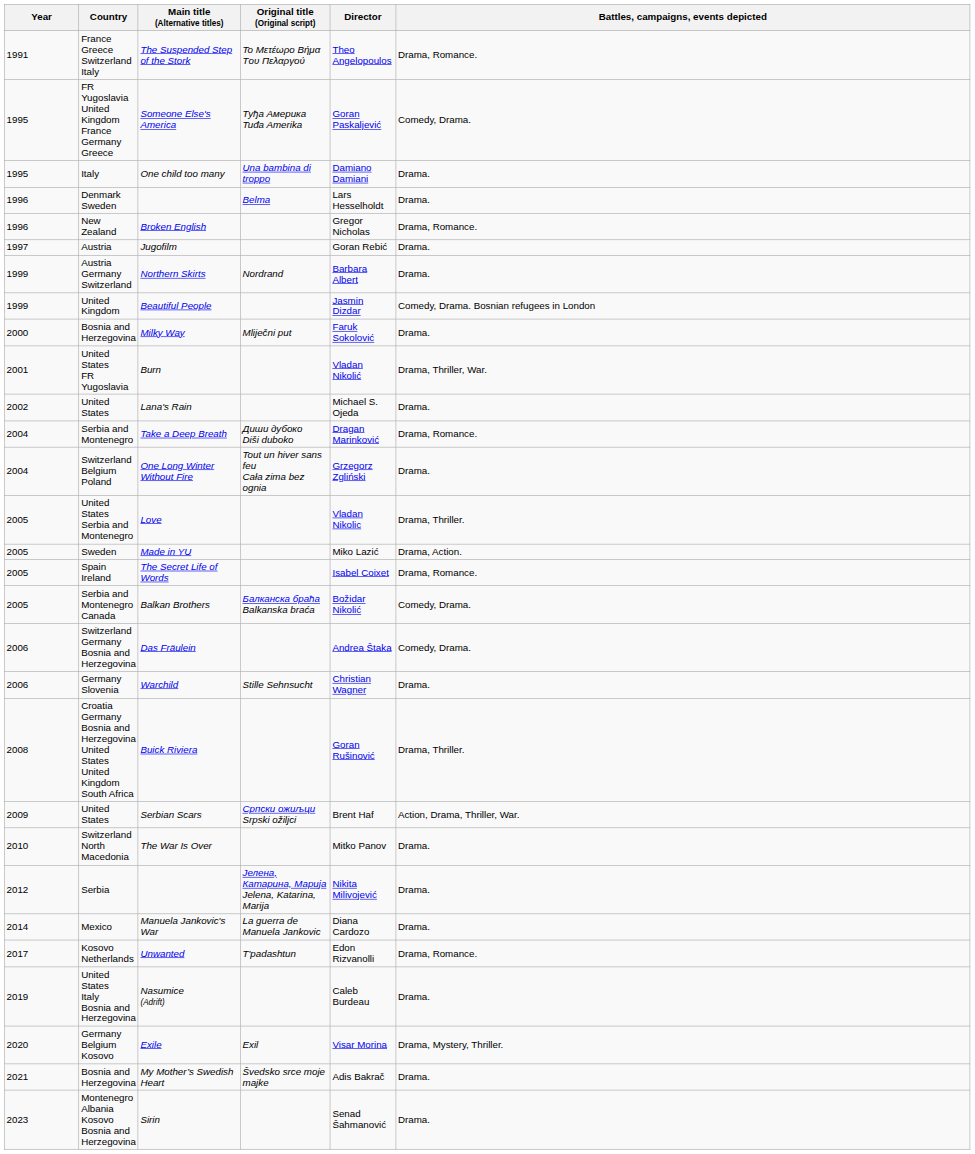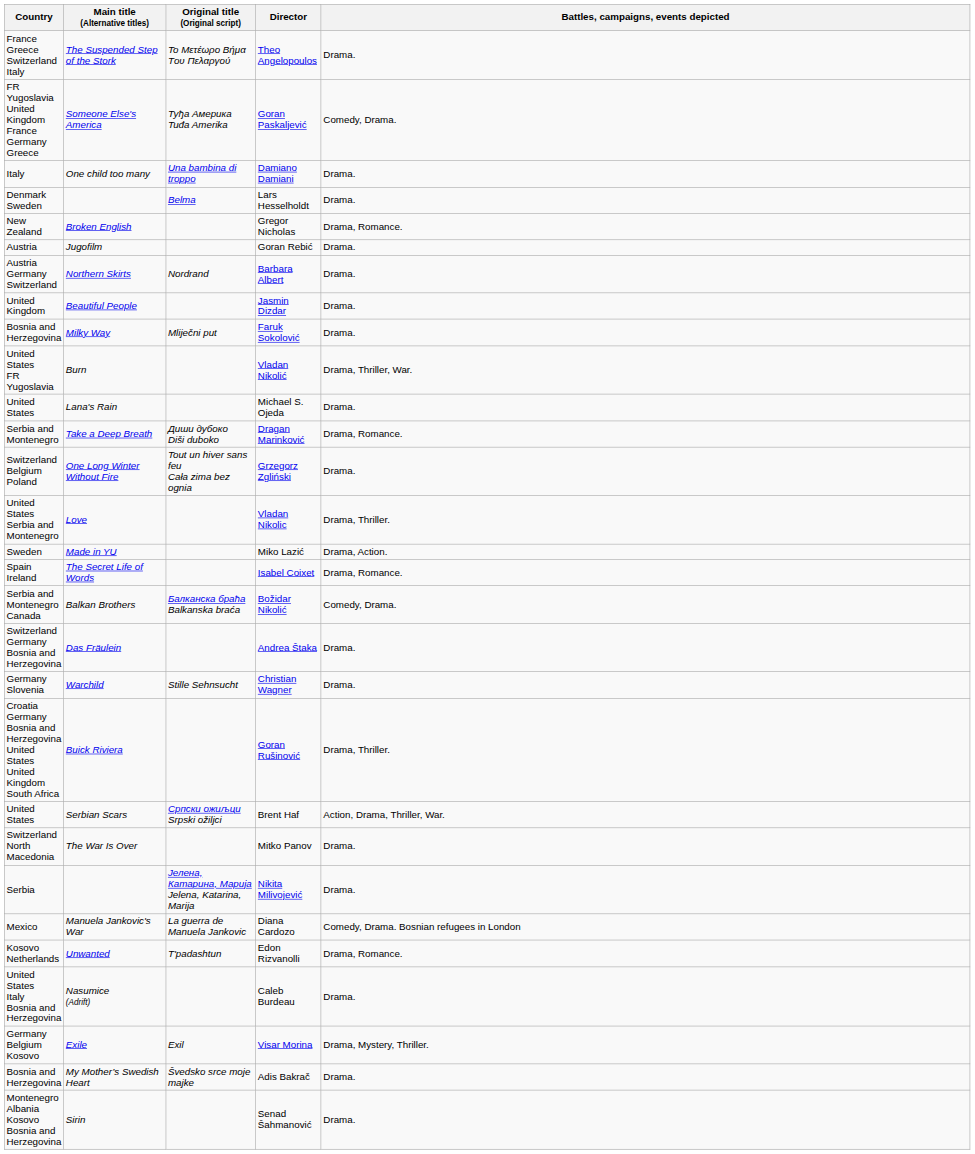 <table class="wikitable sortable" style="width:100%;">
 <tr>
-<th class="unsortable">Year</th>
 <th width= 80>Country</th>
 <th width=160>Main title<br><small>(Alternative titles)</small></th>
 <th width=140>Original title<br><small>(Original script)</small></th>
 <th width=100>Director</th>
 <th class="unsortable">Battles, campaigns, events depicted</th>
 </tr>
 <tr>
-<td>1991</td>
 <td>France<br>Greece<br>Switzerland<br>Italy</td>
 <td><em><a href='#'>The Suspended Step of the Stork</a></em></td>
 <td><em>Το Mετέωρο Bήμα Tου Πελαργού</em></td>
 <td><a href='#'>Theo Angelopoulos</a></td>
-<td>Drama, Romance.</td>
+<td>Drama.</td>
 </tr>
 <tr>
-<td>1995</td>
 <td>FR Yugoslavia<br>United Kingdom<br>France<br>Germany<br>Greece</td>
 <td><em><a href='#'>Someone Else's America</a></em></td>
 <td><em>Туђа Америка</em><br><em>Tuđa Amerika</em></td>
 <td><a href='#'>Goran Paskaljević</a></td>
 <td>Comedy, Drama.</td>
 </tr>
 <tr>
-<td>1995</td>
 <td>Italy</td>
 <td><em>One child too many</em></td>
 <td><em><a href='#'>Una bambina di troppo</a></em></td>
 <td><a href='#'>Damiano Damiani</a></td>
 <td>Drama.</td>
 </tr>
 <tr>
-<td>1996</td>
 <td>Denmark<br>Sweden</td>
 <td></td>
 <td><em><a href='#'>Belma</a></em></td>
 <td>Lars Hesselholdt</td>
 <td>Drama.</td>
 </tr>
 <tr>
-<td>1996</td>
 <td>New Zealand</td>
 <td><em><a href='#'>Broken English</a></em></td>
 <td></td>
 <td>Gregor Nicholas</td>
 <td>Drama, Romance.</td>
 </tr>
 <tr>
-<td>1997</td>
 <td>Austria</td>
 <td><em>Jugofilm</em></td>
 <td></td>
 <td>Goran Rebić</td>
 <td>Drama.</td>
 </tr>
 <tr>
-<td>1999</td>
 <td>Austria<br>Germany<br>Switzerland</td>
 <td><em><a href='#'>Northern Skirts</a></em></td>
 <td><em>Nordrand</em></td>
 <td><a href='#'>Barbara Albert</a></td>
 <td>Drama.</td>
 </tr>
 <tr>
-<td>1999</td>
 <td>United Kingdom</td>
 <td><em><a href='#'>Beautiful People</a></em></td>
 <td></td>
 <td><a href='#'>Jasmin Dizdar</a></td>
-<td>Comedy, Drama. Bosnian refugees in London</td>
+<td>Drama.</td>
 </tr>
 <tr>
-<td>2000</td>
 <td>Bosnia and Herzegovina</td>
 <td><em><a href='#'>Milky Way</a></em></td>
 <td><em>Mliječni put</em></td>
 <td><a href='#'>Faruk Sokolović</a></td>
 <td>Drama.</td>
 </tr>
 <tr>
-<td>2001</td>
 <td>United States<br>FR Yugoslavia</td>
 <td><em>Burn</em></td>
 <td></td>
 <td><a href='#'>Vladan Nikolić</a></td>
 <td>Drama, Thriller, War.</td>
 </tr>
 <tr>
-<td>2002</td>
 <td>United States</td>
 <td><em>Lana's Rain</em></td>
 <td></td>
 <td>Michael S. Ojeda</td>
 <td>Drama.</td>
 </tr>
 <tr>
-<td>2004</td>
 <td>Serbia and Montenegro</td>
 <td><em><a href='#'>Take a Deep Breath</a></em></td>
 <td><em>Диши дубоко</em><br><em>Diši duboko</em></td>
 <td><a href='#'>Dragan Marinković</a></td>
 <td>Drama, Romance.</td>
 </tr>
 <tr>
-<td>2004</td>
 <td>Switzerland<br>Belgium<br>Poland</td>
 <td><em><a href='#'>One Long Winter Without Fire</a></em></td>
 <td><em>Tout un hiver sans feu</em><br><em>Cała zima bez ognia</em></td>
 <td><a href='#'>Grzegorz Zgliński</a></td>
 <td>Drama.</td>
 </tr>
 <tr>
-<td>2005</td>
 <td>United States<br>Serbia and Montenegro</td>
 <td><em><a href='#'>Love</a></em></td>
 <td></td>
 <td><a href='#'>Vladan Nikolic</a></td>
 <td>Drama, Thriller.</td>
 </tr>
 <tr>
-<td>2005</td>
 <td>Sweden</td>
 <td><em><a href='#'>Made in YU</a></em></td>
 <td></td>
 <td>Miko Lazić</td>
 <td>Drama, Action.</td>
 </tr>
 <tr>
-<td>2005</td>
 <td>Spain<br>Ireland</td>
 <td><em><a href='#'>The Secret Life of Words</a></em></td>
 <td></td>
 <td><a href='#'>Isabel Coixet</a></td>
 <td>Drama, Romance.</td>
 </tr>
 <tr>
-<td>2005</td>
 <td>Serbia and Montenegro<br>Canada</td>
 <td><em>Balkan Brothers</em></td>
 <td><em><a href='#'>Балканска браћа</a></em><br><em>Balkanska braća</em></td>
 <td><a href='#'>Božidar Nikolić</a></td>
 <td>Comedy, Drama.</td>
 </tr>
 <tr>
-<td>2006</td>
 <td>Switzerland<br>Germany<br>Bosnia and Herzegovina</td>
 <td><em><a href='#'>Das Fräulein</a></em></td>
 <td></td>
 <td><a href='#'>Andrea Štaka</a></td>
-<td>Comedy, Drama.</td>
+<td>Drama.</td>
 </tr>
 <tr>
-<td>2006</td>
 <td>Germany<br>Slovenia</td>
 <td><em><a href='#'>Warchild</a></em></td>
 <td><em>Stille Sehnsucht</em></td>
 <td><a href='#'>Christian Wagner</a></td>
 <td>Drama.</td>
 </tr>
 <tr>
-<td>2008</td>
 <td>Croatia<br>Germany<br>Bosnia and Herzegovina<br>United States<br>United Kingdom<br>South Africa</td>
 <td><em><a href='#'>Buick Riviera</a></em></td>
 <td></td>
 <td><a href='#'>Goran Rušinović</a></td>
 <td>Drama, Thriller.</td>
 </tr>
 <tr>
-<td>2009</td>
 <td>United States</td>
 <td><em>Serbian Scars</em></td>
 <td><em><a href='#'>Српски ожиљци</a></em><br><em>Srpski ožiljci</em></td>
 <td>Brent Haf</td>
 <td>Action, Drama, Thriller, War.</td>
 </tr>
 <tr>
-<td>2010</td>
 <td>Switzerland<br>North Macedonia</td>
 <td><em>The War Is Over</em></td>
 <td></td>
 <td>Mitko Panov</td>
 <td>Drama.</td>
 </tr>
 <tr>
-<td>2012</td>
 <td>Serbia</td>
 <td></td>
 <td><em><a href='#'>Јелена, Катарина, Марија</a></em><br><em>Jelena, Katarina, Marija</em></td>
 <td><a href='#'>Nikita Milivojević</a></td>
 <td>Drama.</td>
 </tr>
 <tr>
-<td>2014</td>
 <td>Mexico</td>
 <td><em>Manuela Jankovic's War</em></td>
 <td><em>La guerra de Manuela Jankovic</em></td>
 <td>Diana Cardozo</td>
-<td>Drama.</td>
+<td>Comedy, Drama. Bosnian refugees in London</td>
 </tr>
 <tr>
-<td>2017</td>
 <td>Kosovo<br>Netherlands</td>
 <td><em><a href='#'>Unwanted</a></em></td>
 <td><em>T'padashtun</em></td>
 <td>Edon Rizvanolli</td>
 <td>Drama, Romance.</td>
 </tr>
 <tr>
-<td>2019</td>
 <td>United States<br>Italy<br>Bosnia and Herzegovina</td>
 <td><em>Nasumice</em><br><small><em>(Adrift)</em></small></td>
 <td></td>
 <td>Caleb Burdeau</td>
 <td>Drama.</td>
 </tr>
 <tr>
-<td>2020</td>
 <td>Germany<br>Belgium<br>Kosovo</td>
 <td><em><a href='#'>Exile</a></em></td>
 <td><em>Exil</em></td>
 <td><a href='#'>Visar Morina</a></td>
 <td>Drama, Mystery, Thriller.</td>
 </tr>
 <tr>
-<td>2021</td>
 <td>Bosnia and Herzegovina</td>
 <td><em>My Mother’s Swedish Heart</em></td>
 <td><em>Švedsko srce moje majke</em></td>
 <td>Adis Bakrač</td>
 <td>Drama.</td>
 </tr>
 <tr>
-<td>2023</td>
 <td>Montenegro<br>Albania<br>Kosovo<br>Bosnia and Herzegovina</td>
 <td><em>Sirin</em></td>
 <td></td>
 <td>Senad Šahmanović</td>
 <td>Drama.</td>
 </tr>
 </table>
